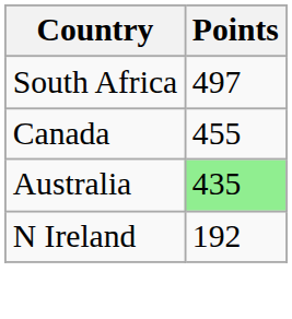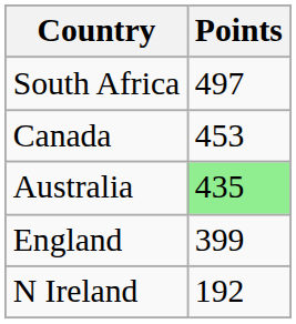 <table class="wikitable">
 <tr>
 <th>Country</th>
 <th>Points</th>
 </tr>
 <tr>
 <td>South Africa</td>
 <td>497</td>
 </tr>
 <tr>
 <td>Canada</td>
-<td>455</td>
+<td>453</td>
 </tr>
 <tr>
 <td>Australia</td>
 <td style="background: lightgreen;">435</td>
 </tr>
 <tr>
+<td>England</td>
+<td>399</td>
+</tr>
+<tr>
 <td>N Ireland</td>
 <td>192</td>
 </tr>
 </table>
